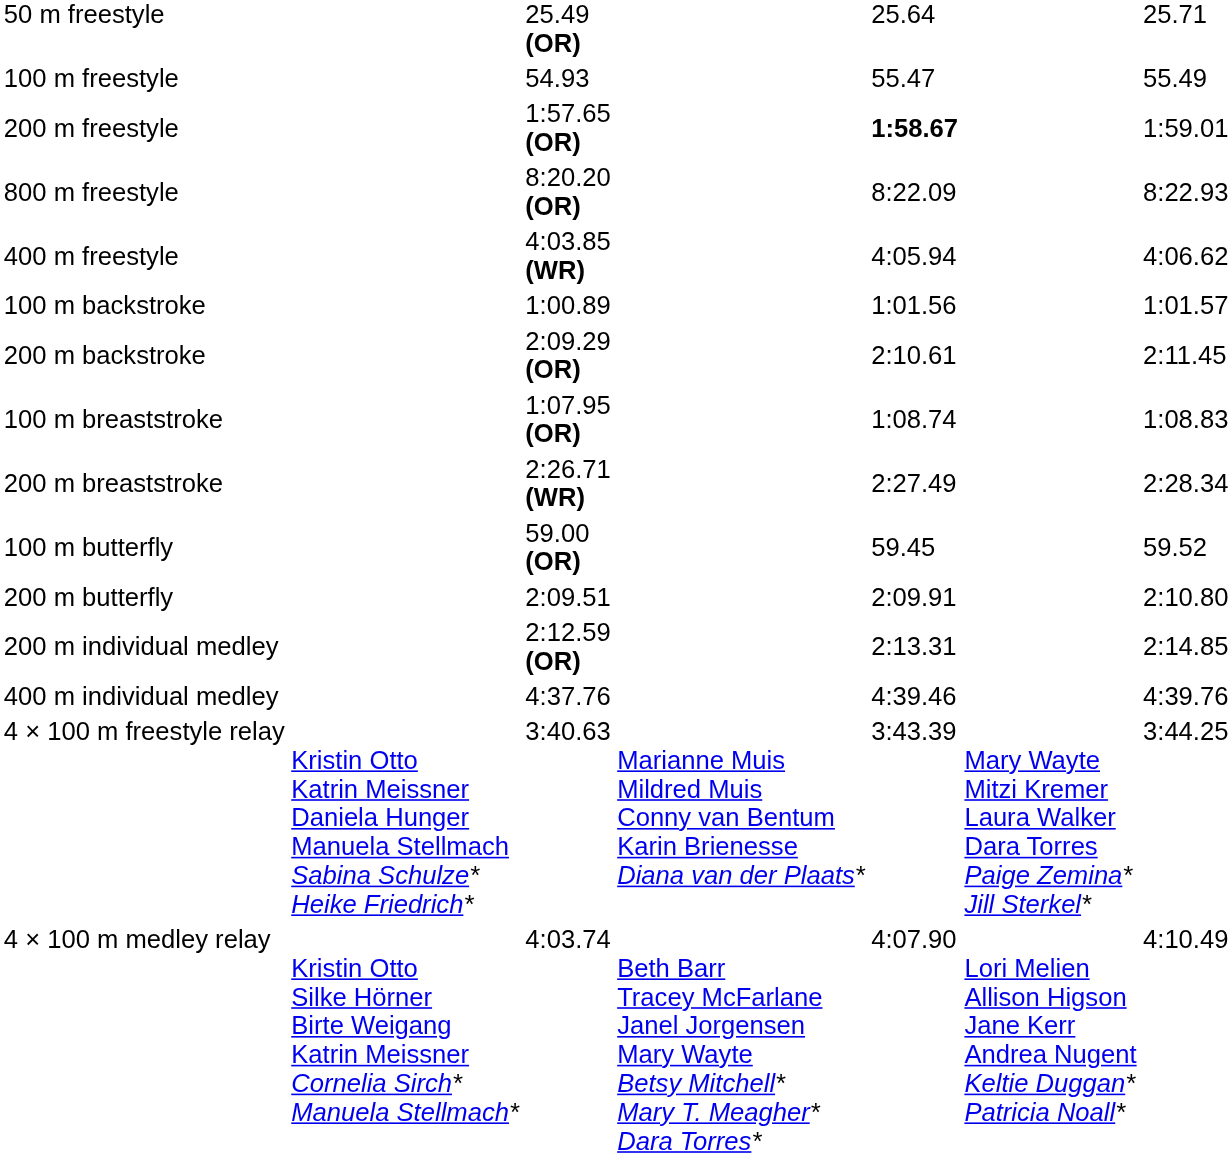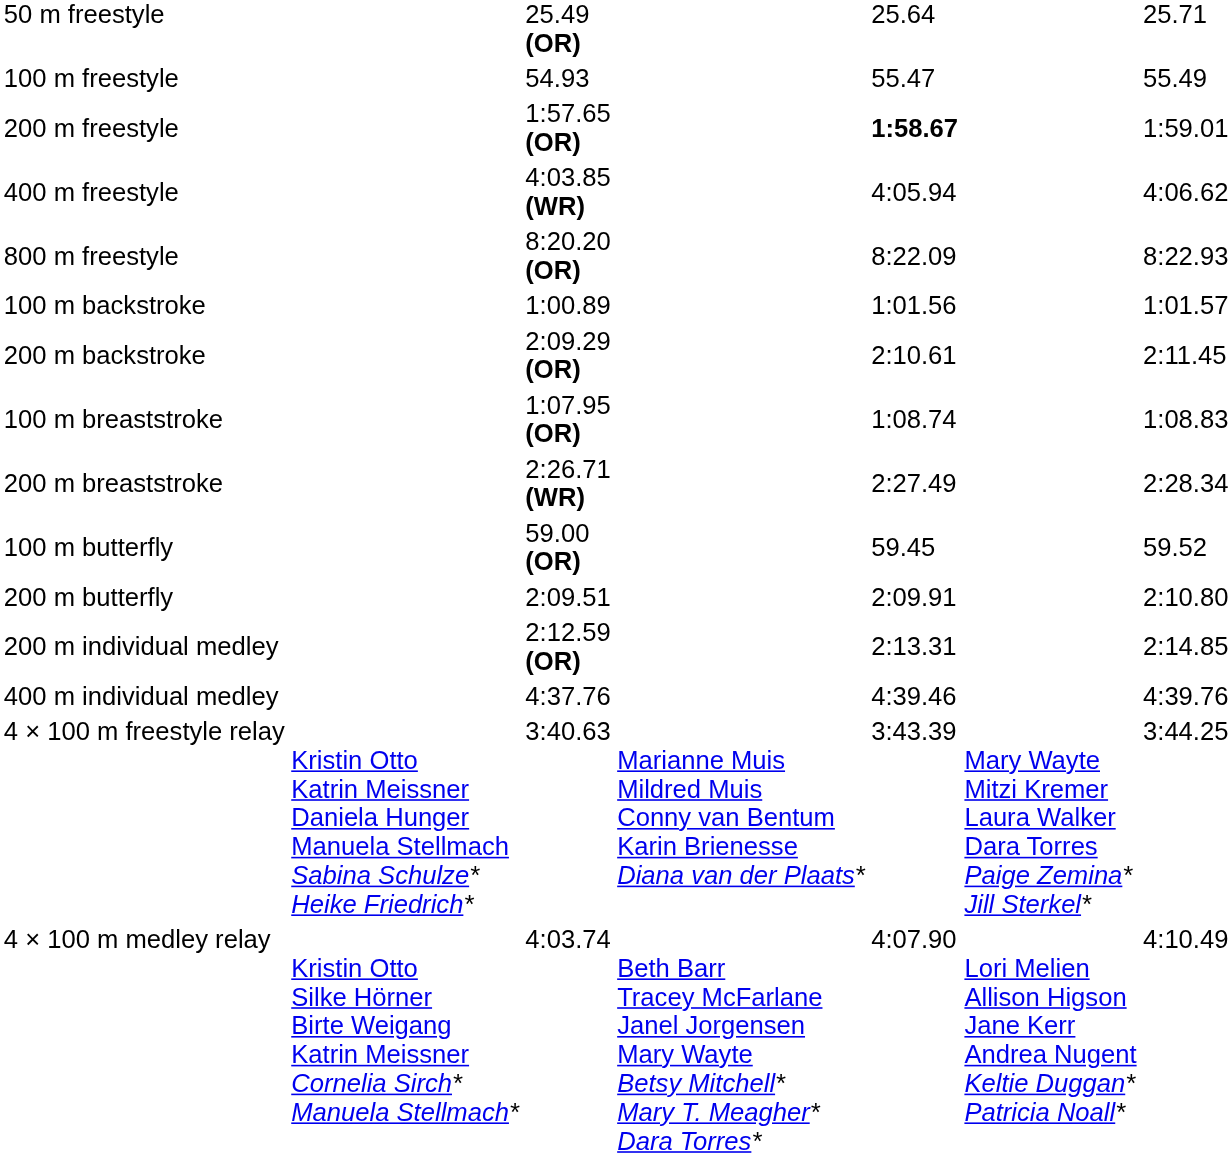 <table>
 <tr valign="top">
 <td rowspan=2>50 m freestyle<br></td>
 <td rowspan=2></td>
 <td rowspan=2>25.49 <br> <strong>(OR)</strong></td>
 <td rowspan=2></td>
 <td rowspan=2>25.64</td>
 <td></td>
 <td rowspan=2>25.71</td>
 </tr>
 <tr>
 <td></td>
 </tr>
 <tr>
 <td>100 m freestyle <br></td>
 <td></td>
 <td>54.93</td>
 <td></td>
 <td>55.47</td>
 <td></td>
 <td>55.49</td>
 </tr>
 <tr>
 <td>200 m freestyle <br></td>
 <td></td>
 <td>1:57.65 <br> <strong>(OR)</strong></td>
 <td></td>
 <td><strong>1:58.67</strong></td>
 <td></td>
 <td>1:59.01</td>
 </tr>
 <tr>
+<td>400 m freestyle <br></td>
+<td></td>
+<td>4:03.85 <br> <strong>(WR)</strong></td>
+<td></td>
+<td>4:05.94</td>
+<td></td>
+<td>4:06.62</td>
+</tr>
+<tr>
 <td>800 m freestyle <br></td>
 <td></td>
 <td>8:20.20 <br> <strong>(OR)</strong></td>
 <td></td>
 <td>8:22.09</td>
 <td></td>
 <td>8:22.93</td>
-</tr>
-<tr>
-<td>400 m freestyle <br></td>
-<td></td>
-<td>4:03.85 <br> <strong>(WR)</strong></td>
-<td></td>
-<td>4:05.94</td>
-<td></td>
-<td>4:06.62</td>
 </tr>
 <tr>
 <td>100 m backstroke <br></td>
 <td></td>
 <td>1:00.89</td>
 <td></td>
 <td>1:01.56</td>
 <td></td>
 <td>1:01.57</td>
 </tr>
 <tr>
 <td>200 m backstroke <br></td>
 <td></td>
 <td>2:09.29 <br> <strong>(OR)</strong></td>
 <td></td>
 <td>2:10.61</td>
 <td></td>
 <td>2:11.45</td>
 </tr>
 <tr>
 <td>100 m breaststroke <br></td>
 <td></td>
 <td>1:07.95 <br> <strong>(OR)</strong></td>
 <td></td>
 <td>1:08.74</td>
 <td></td>
 <td>1:08.83</td>
 </tr>
 <tr>
 <td>200 m breaststroke <br></td>
 <td></td>
 <td>2:26.71 <br> <strong>(WR)</strong></td>
 <td></td>
 <td>2:27.49</td>
 <td></td>
 <td>2:28.34</td>
 </tr>
 <tr>
 <td>100 m butterfly <br></td>
 <td></td>
 <td>59.00 <br> <strong>(OR)</strong></td>
 <td></td>
 <td>59.45</td>
 <td></td>
 <td>59.52</td>
 </tr>
 <tr>
 <td>200 m butterfly <br></td>
 <td></td>
 <td>2:09.51</td>
 <td></td>
 <td>2:09.91</td>
 <td></td>
 <td>2:10.80</td>
 </tr>
 <tr>
 <td>200 m individual medley <br></td>
 <td></td>
 <td>2:12.59 <br> <strong>(OR)</strong></td>
 <td></td>
 <td>2:13.31</td>
 <td></td>
 <td>2:14.85</td>
 </tr>
 <tr>
 <td>400 m individual medley <br> </td>
 <td></td>
 <td>4:37.76</td>
 <td></td>
 <td>4:39.46</td>
 <td></td>
 <td>4:39.76</td>
 </tr>
 <tr valign="top">
 <td>4 × 100 m freestyle relay <br></td>
 <td><br> <a href='#'>Kristin Otto</a><br> <a href='#'>Katrin Meissner</a><br> <a href='#'>Daniela Hunger</a><br> <a href='#'>Manuela Stellmach</a><br> <em><a href='#'>Sabina Schulze</a>*<br> <a href='#'>Heike Friedrich</a>*</em></td>
 <td>3:40.63</td>
 <td><br> <a href='#'>Marianne Muis</a><br> <a href='#'>Mildred Muis</a><br> <a href='#'>Conny van Bentum</a><br> <a href='#'>Karin Brienesse</a><br> <em><a href='#'>Diana van der Plaats</a>*</em></td>
 <td>3:43.39</td>
 <td><br><a href='#'>Mary Wayte</a><br> <a href='#'>Mitzi Kremer</a><br> <a href='#'>Laura Walker</a><br> <a href='#'>Dara Torres</a><br> <em><a href='#'>Paige Zemina</a>*<br> <a href='#'>Jill Sterkel</a>*</em></td>
 <td>3:44.25</td>
 </tr>
 <tr valign="top">
 <td>4 × 100 m medley relay <br></td>
 <td><br> <a href='#'>Kristin Otto</a><br> <a href='#'>Silke Hörner</a><br> <a href='#'>Birte Weigang</a><br> <a href='#'>Katrin Meissner</a><br> <em><a href='#'>Cornelia Sirch</a>*<br> <a href='#'>Manuela Stellmach</a>*</em></td>
 <td>4:03.74</td>
 <td><br> <a href='#'>Beth Barr</a><br> <a href='#'>Tracey McFarlane</a><br> <a href='#'>Janel Jorgensen</a><br> <a href='#'>Mary Wayte</a><br> <em><a href='#'>Betsy Mitchell</a>*<br> <a href='#'>Mary T. Meagher</a>*<br> <a href='#'>Dara Torres</a>*</em></td>
 <td>4:07.90</td>
 <td><br> <a href='#'>Lori Melien</a><br> <a href='#'>Allison Higson</a><br> <a href='#'>Jane Kerr</a><br> <a href='#'>Andrea Nugent</a><br> <em><a href='#'>Keltie Duggan</a>*<br> <a href='#'>Patricia Noall</a>*</em></td>
 <td>4:10.49</td>
 </tr>
 </table>
